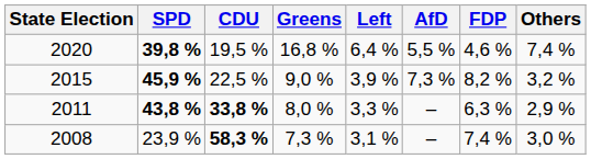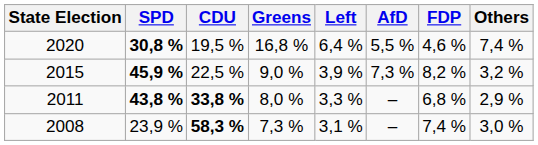 <table class="wikitable zebra" style="text-align:center">
 <tr class="hintergrundfarbe5">
 <th>State Election</th>
 <th><a href='#'>SPD</a></th>
 <th><a href='#'>CDU</a></th>
 <th><a href='#'>Greens</a></th>
 <th><a href='#'>Left</a></th>
 <th><a href='#'>AfD</a></th>
 <th><a href='#'>FDP</a></th>
 <th>Others</th>
 </tr>
 <tr>
 <td>2020</td>
-<td><strong>39,8 %</strong></td>
+<td><strong>30,8 %</strong></td>
 <td>19,5 %</td>
 <td>16,8 %</td>
 <td>6,4 %</td>
 <td>5,5 %</td>
 <td>4,6 %</td>
 <td>7,4 %</td>
 </tr>
 <tr>
 <td>2015</td>
 <td><strong>45,9 %</strong></td>
 <td>22,5 %</td>
 <td>9,0 %</td>
 <td>3,9 %</td>
 <td>7,3 %</td>
 <td>8,2 %</td>
 <td>3,2 %</td>
 </tr>
 <tr>
 <td>2011</td>
 <td><strong>43,8 %</strong></td>
 <td><strong>33,8 %</strong></td>
 <td>8,0 %</td>
 <td>3,3 %</td>
 <td>–</td>
-<td>6,3 %</td>
+<td>6,8 %</td>
 <td>2,9 %</td>
 </tr>
 <tr>
 <td>2008</td>
 <td>23,9 %</td>
 <td><strong>58,3 %</strong></td>
 <td>7,3 %</td>
 <td>3,1 %</td>
 <td>–</td>
 <td>7,4 %</td>
 <td>3,0 %</td>
 </tr>
 </table>
